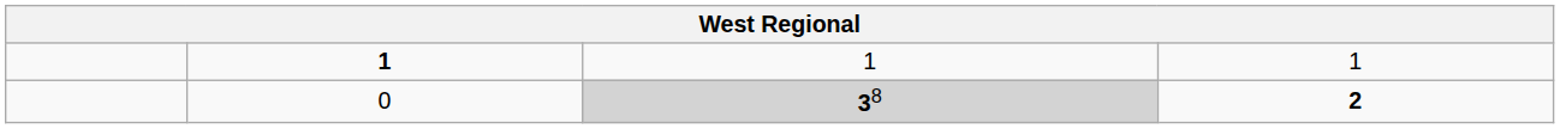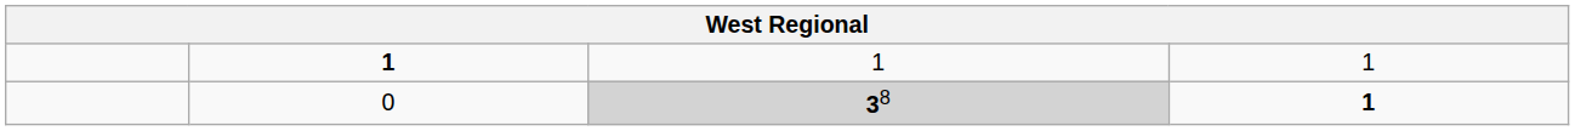 <table class="wikitable" style="font-size:90%; width: 75%; text-align: center">
 <tr>
 <th colspan=5>West Regional</th>
 </tr>
 <tr>
 <td></td>
 <td><strong>1</strong></td>
 <td>1</td>
 <td>1</td>
 </tr>
 <tr>
 <td><strong></strong></td>
 <td>0</td>
 <td style="background: lightgrey;"><strong>3</strong><sup>8</sup></td>
-<td><strong>2</strong></td>
+<td><strong>1</strong></td>
 </tr>
 </table>
